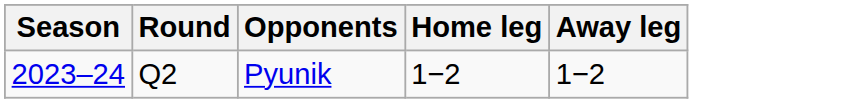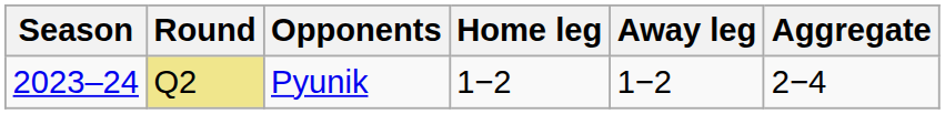 <table class="wikitable collapsible collapsed">
 <tr>
 <th>Season</th>
 <th>Round</th>
 <th>Opponents</th>
 <th>Home leg</th>
 <th>Away leg</th>
+<th>Aggregate</th>
 </tr>
 <tr>
 <td><a href='#'>2023–24</a></td>
-<td>Q2</td>
+<td style="background: khaki;">Q2</td>
 <td> <a href='#'>Pyunik</a></td>
 <td>1−2</td>
 <td>1−2</td>
+<td>2−4</td>
 </tr>
 </table>
